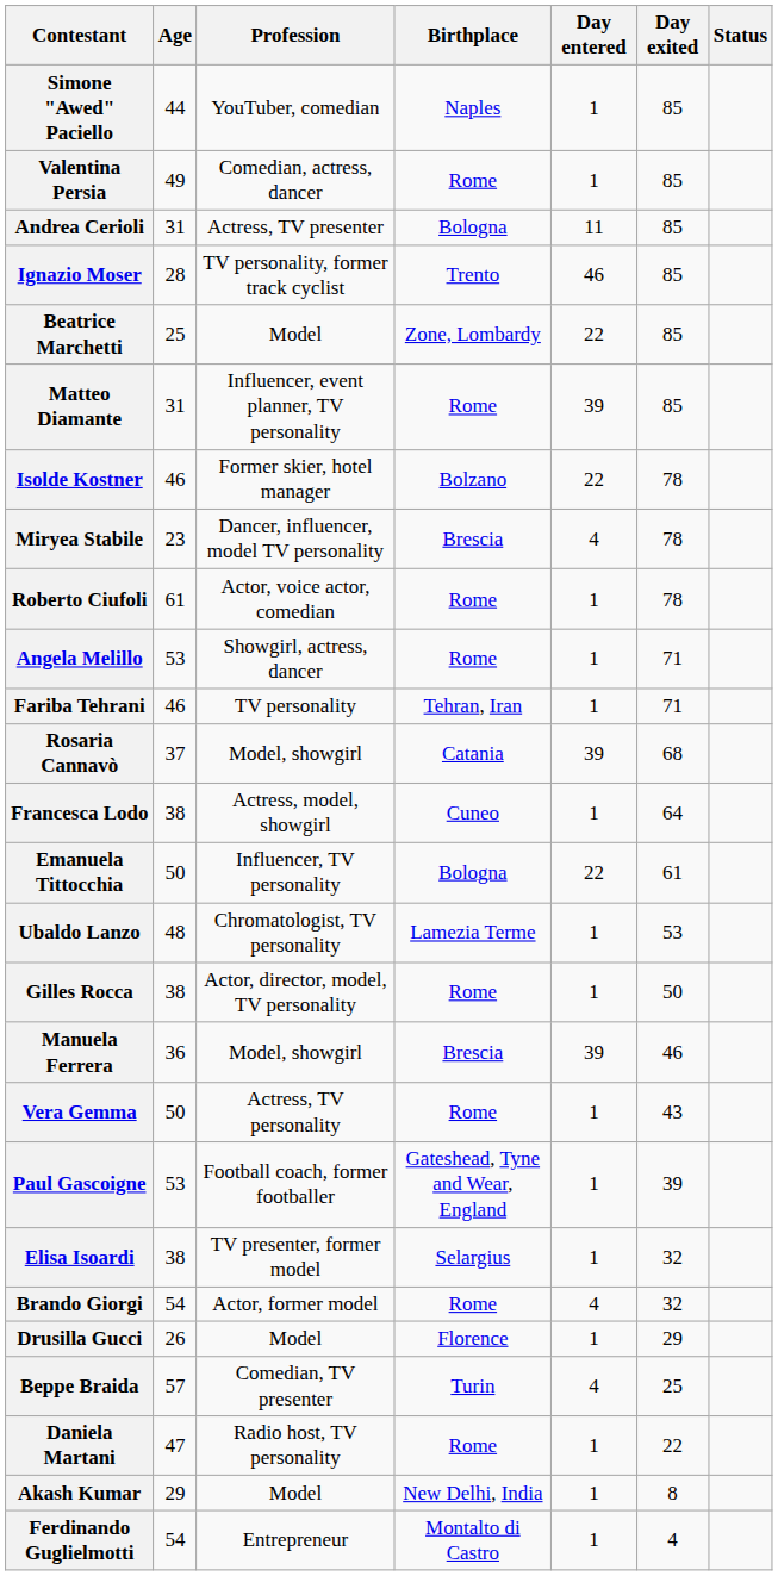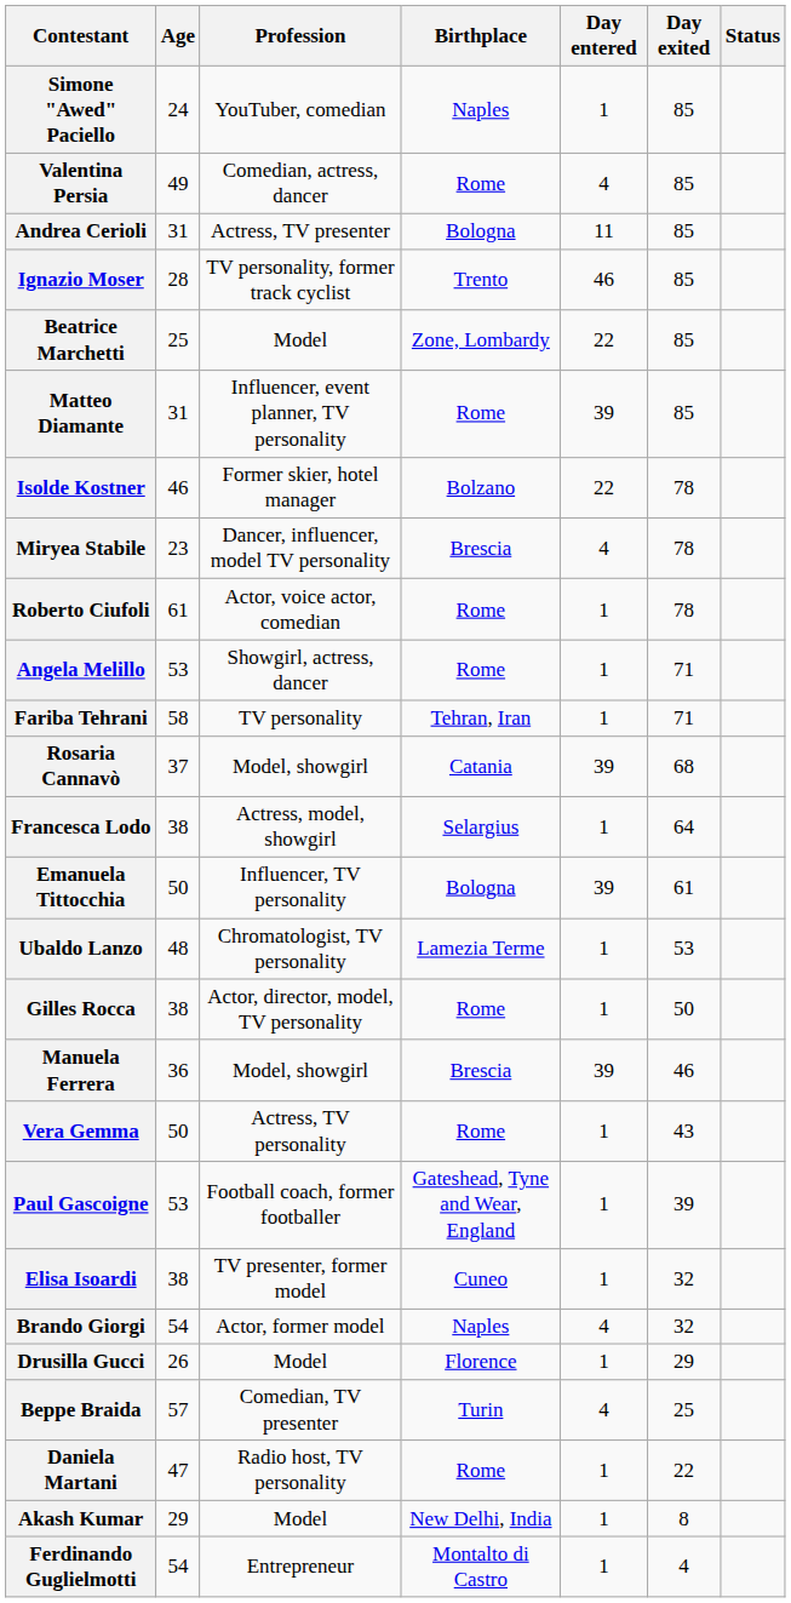 <table class="wikitable sortable" style="text-align:center; line-height:20px; width:auto;">
 <tr>
 <th>Contestant</th>
 <th>Age</th>
 <th>Profession</th>
 <th>Birthplace</th>
 <th>Day entered</th>
 <th>Day exited</th>
 <th>Status</th>
 </tr>
 <tr>
 <th>Simone "Awed" Paciello</th>
-<td>44</td>
+<td>24</td>
 <td>YouTuber, comedian</td>
 <td><a href='#'>Naples</a></td>
 <td>1</td>
 <td>85</td>
 <td></td>
 </tr>
 <tr>
 <th>Valentina Persia</th>
 <td>49</td>
 <td>Comedian, actress, dancer</td>
 <td><a href='#'>Rome</a></td>
-<td>1</td>
+<td>4</td>
 <td>85</td>
 <td></td>
 </tr>
 <tr>
 <th>Andrea Cerioli</th>
 <td>31</td>
 <td>Actress, TV presenter</td>
 <td><a href='#'>Bologna</a></td>
 <td>11</td>
 <td>85</td>
 <td></td>
 </tr>
 <tr>
 <th><a href='#'>Ignazio Moser</a></th>
 <td>28</td>
 <td>TV personality, former track cyclist</td>
 <td><a href='#'>Trento</a></td>
 <td>46</td>
 <td>85</td>
 <td></td>
 </tr>
 <tr>
 <th>Beatrice Marchetti</th>
 <td>25</td>
 <td>Model</td>
 <td><a href='#'>Zone, Lombardy</a></td>
 <td>22</td>
 <td>85</td>
 <td></td>
 </tr>
 <tr>
 <th>Matteo Diamante</th>
 <td>31</td>
 <td>Influencer, event planner, TV personality</td>
 <td><a href='#'>Rome</a></td>
 <td>39</td>
 <td>85</td>
 <td></td>
 </tr>
 <tr>
 <th><a href='#'>Isolde Kostner</a></th>
 <td>46</td>
 <td>Former skier, hotel manager</td>
 <td><a href='#'>Bolzano</a></td>
 <td>22</td>
 <td>78</td>
 <td></td>
 </tr>
 <tr>
 <th>Miryea Stabile</th>
 <td>23</td>
 <td>Dancer, influencer, model TV personality</td>
 <td><a href='#'>Brescia</a></td>
 <td>4</td>
 <td>78</td>
 <td></td>
 </tr>
 <tr>
 <th>Roberto Ciufoli</th>
 <td>61</td>
 <td>Actor, voice actor, comedian</td>
 <td><a href='#'>Rome</a></td>
 <td>1</td>
 <td>78</td>
 <td></td>
 </tr>
 <tr>
 <th><a href='#'>Angela Melillo</a></th>
 <td>53</td>
 <td>Showgirl, actress, dancer</td>
 <td><a href='#'>Rome</a></td>
 <td>1</td>
 <td>71</td>
 <td></td>
 </tr>
 <tr>
 <th>Fariba Tehrani</th>
-<td>46</td>
+<td>58</td>
 <td>TV personality</td>
 <td><a href='#'>Tehran</a>, <a href='#'>Iran</a></td>
 <td>1</td>
 <td>71</td>
 <td></td>
 </tr>
 <tr>
 <th>Rosaria Cannavò</th>
 <td>37</td>
 <td>Model, showgirl</td>
 <td><a href='#'>Catania</a></td>
 <td>39</td>
 <td>68</td>
 <td></td>
 </tr>
 <tr>
 <th>Francesca Lodo</th>
 <td>38</td>
 <td>Actress, model, showgirl</td>
-<td><a href='#'>Cuneo</a></td>
+<td><a href='#'>Selargius</a></td>
 <td>1</td>
 <td>64</td>
 <td></td>
 </tr>
 <tr>
 <th>Emanuela Tittocchia</th>
 <td>50</td>
 <td>Influencer, TV personality</td>
 <td><a href='#'>Bologna</a></td>
-<td>22</td>
+<td>39</td>
 <td>61</td>
 <td></td>
 </tr>
 <tr>
 <th>Ubaldo Lanzo</th>
 <td>48</td>
 <td>Chromatologist, TV personality</td>
 <td><a href='#'>Lamezia Terme</a></td>
 <td>1</td>
 <td>53</td>
 <td></td>
 </tr>
 <tr>
 <th>Gilles Rocca</th>
 <td>38</td>
 <td>Actor, director, model, TV personality</td>
 <td><a href='#'>Rome</a></td>
 <td>1</td>
 <td>50</td>
 <td></td>
 </tr>
 <tr>
 <th>Manuela Ferrera</th>
 <td>36</td>
 <td>Model, showgirl</td>
 <td><a href='#'>Brescia</a></td>
 <td>39</td>
 <td>46</td>
 <td></td>
 </tr>
 <tr>
 <th><a href='#'>Vera Gemma</a></th>
 <td>50</td>
 <td>Actress, TV personality</td>
 <td><a href='#'>Rome</a></td>
 <td>1</td>
 <td>43</td>
 <td></td>
 </tr>
 <tr>
 <th><a href='#'>Paul Gascoigne</a></th>
 <td>53</td>
 <td>Football coach, former footballer</td>
 <td><a href='#'>Gateshead</a>, <a href='#'>Tyne and Wear</a>, <a href='#'>England</a></td>
 <td>1</td>
 <td>39</td>
 <td></td>
 </tr>
 <tr>
 <th><a href='#'>Elisa Isoardi</a></th>
 <td>38</td>
 <td>TV presenter, former model</td>
-<td><a href='#'>Selargius</a></td>
+<td><a href='#'>Cuneo</a></td>
 <td>1</td>
 <td>32</td>
 <td></td>
 </tr>
 <tr>
 <th>Brando Giorgi</th>
 <td>54</td>
 <td>Actor, former model</td>
-<td><a href='#'>Rome</a></td>
+<td><a href='#'>Naples</a></td>
 <td>4</td>
 <td>32</td>
 <td></td>
 </tr>
 <tr>
 <th>Drusilla Gucci</th>
 <td>26</td>
 <td>Model</td>
 <td><a href='#'>Florence</a></td>
 <td>1</td>
 <td>29</td>
 <td></td>
 </tr>
 <tr>
 <th>Beppe Braida</th>
 <td>57</td>
 <td>Comedian, TV presenter</td>
 <td><a href='#'>Turin</a></td>
 <td>4</td>
 <td>25</td>
 <td></td>
 </tr>
 <tr>
 <th>Daniela Martani</th>
 <td>47</td>
 <td>Radio host, TV personality</td>
 <td><a href='#'>Rome</a></td>
 <td>1</td>
 <td>22</td>
 <td></td>
 </tr>
 <tr>
 <th>Akash Kumar</th>
 <td>29</td>
 <td>Model</td>
 <td><a href='#'>New Delhi</a>, <a href='#'>India</a></td>
 <td>1</td>
 <td>8</td>
 <td></td>
 </tr>
 <tr>
 <th>Ferdinando Guglielmotti</th>
 <td>54</td>
 <td>Entrepreneur</td>
 <td><a href='#'>Montalto di Castro</a></td>
 <td>1</td>
 <td>4</td>
 <td></td>
 </tr>
 </table>
